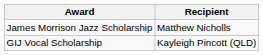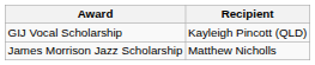 <table class="wikitable">
 <tr>
 <th>Award</th>
 <th>Recipient</th>
 </tr>
 <tr>
+<td>GIJ Vocal Scholarship</td>
+<td>Kayleigh Pincott (QLD)</td>
+</tr>
+<tr>
 <td>James Morrison Jazz Scholarship</td>
 <td>Matthew Nicholls</td>
 </tr>
-<tr>
-<td>GIJ Vocal Scholarship</td>
-<td>Kayleigh Pincott (QLD)</td>
-</tr>
 </table>
